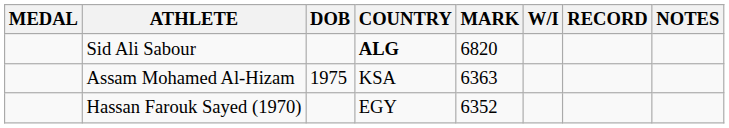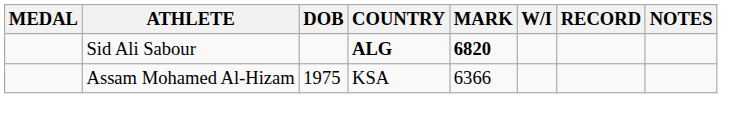 <table class="wikitable">
 <tr>
 <th>MEDAL</th>
 <th>ATHLETE</th>
 <th>DOB</th>
 <th>COUNTRY</th>
 <th>MARK</th>
 <th>W/I</th>
 <th>RECORD</th>
 <th>NOTES</th>
 </tr>
 <tr>
 <td></td>
 <td>Sid Ali Sabour</td>
 <td></td>
 <td><strong>ALG</strong></td>
-<td>6820</td>
+<td><strong>6820</strong></td>
 <td></td>
 <td></td>
 <td></td>
 </tr>
 <tr>
 <td></td>
 <td>Assam Mohamed Al-Hizam</td>
 <td>1975</td>
 <td>KSA</td>
-<td>6363</td>
-<td></td>
-<td></td>
-<td></td>
-</tr>
-<tr>
-<td></td>
-<td>Hassan Farouk Sayed (1970)</td>
-<td></td>
-<td>EGY</td>
-<td>6352</td>
+<td>6366</td>
 <td></td>
 <td></td>
 <td></td>
 </tr>
 </table>
